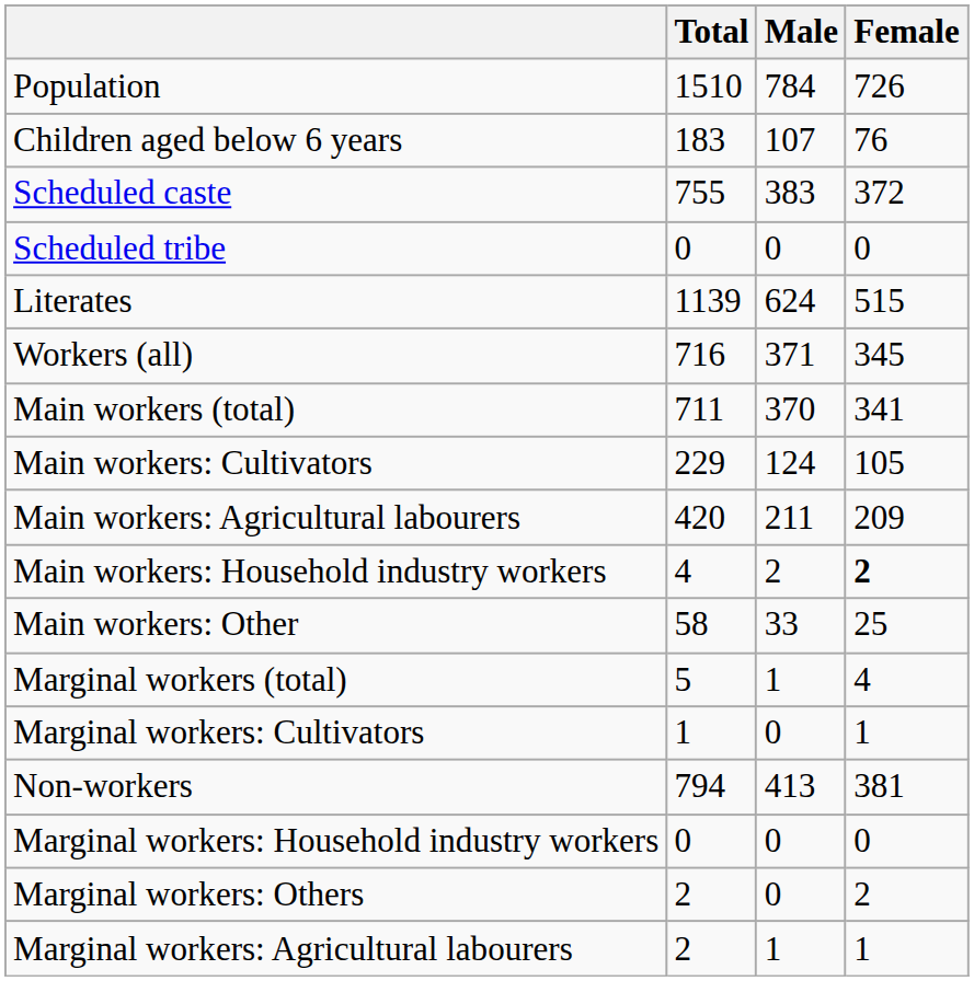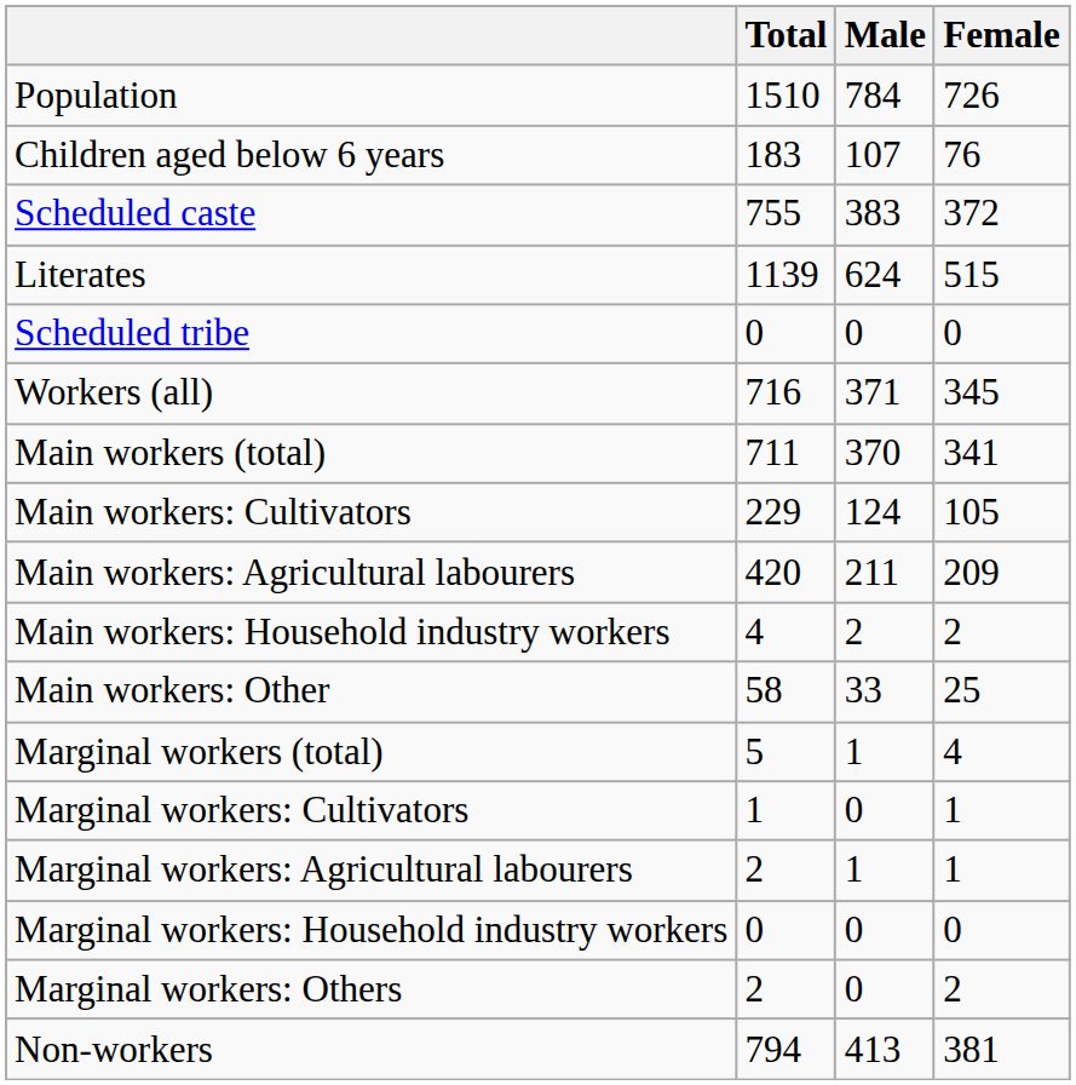 <table class="wikitable sortable">
 <tr>
 <th></th>
 <th>Total</th>
 <th>Male</th>
 <th>Female</th>
 </tr>
 <tr>
 <td>Population</td>
 <td>1510</td>
 <td>784</td>
 <td>726</td>
 </tr>
 <tr>
 <td>Children aged below 6 years</td>
 <td>183</td>
 <td>107</td>
 <td>76</td>
 </tr>
 <tr>
 <td><a href='#'>Scheduled caste</a></td>
 <td>755</td>
 <td>383</td>
 <td>372</td>
 </tr>
 <tr>
+<td>Literates</td>
+<td>1139</td>
+<td>624</td>
+<td>515</td>
+</tr>
+<tr>
 <td><a href='#'>Scheduled tribe</a></td>
 <td>0</td>
 <td>0</td>
 <td>0</td>
-</tr>
-<tr>
-<td>Literates</td>
-<td>1139</td>
-<td>624</td>
-<td>515</td>
 </tr>
 <tr>
 <td>Workers (all)</td>
 <td>716</td>
 <td>371</td>
 <td>345</td>
 </tr>
 <tr>
 <td>Main workers (total)</td>
 <td>711</td>
 <td>370</td>
 <td>341</td>
 </tr>
 <tr>
 <td>Main workers: Cultivators</td>
 <td>229</td>
 <td>124</td>
 <td>105</td>
 </tr>
 <tr>
 <td>Main workers: Agricultural labourers</td>
 <td>420</td>
 <td>211</td>
 <td>209</td>
 </tr>
 <tr>
 <td>Main workers: Household industry workers</td>
 <td>4</td>
 <td>2</td>
-<td><strong>2</strong></td>
+<td>2</td>
 </tr>
 <tr>
 <td>Main workers: Other</td>
 <td>58</td>
 <td>33</td>
 <td>25</td>
 </tr>
 <tr>
 <td>Marginal workers (total)</td>
 <td>5</td>
 <td>1</td>
 <td>4</td>
 </tr>
 <tr>
 <td>Marginal workers: Cultivators</td>
 <td>1</td>
 <td>0</td>
 <td>1</td>
 </tr>
 <tr>
-<td>Non-workers</td>
-<td>794</td>
-<td>413</td>
-<td>381</td>
+<td>Marginal workers: Agricultural labourers</td>
+<td>2</td>
+<td>1</td>
+<td>1</td>
 </tr>
 <tr>
 <td>Marginal workers: Household industry workers</td>
 <td>0</td>
 <td>0</td>
 <td>0</td>
 </tr>
 <tr>
 <td>Marginal workers: Others</td>
 <td>2</td>
 <td>0</td>
 <td>2</td>
 </tr>
 <tr>
-<td>Marginal workers: Agricultural labourers</td>
-<td>2</td>
-<td>1</td>
-<td>1</td>
+<td>Non-workers</td>
+<td>794</td>
+<td>413</td>
+<td>381</td>
 </tr>
 </table>
